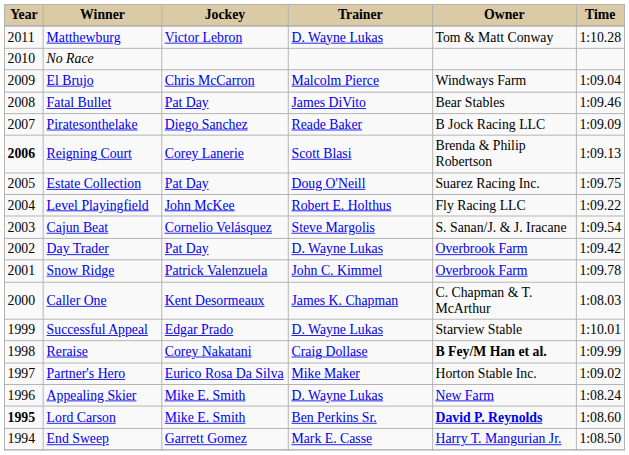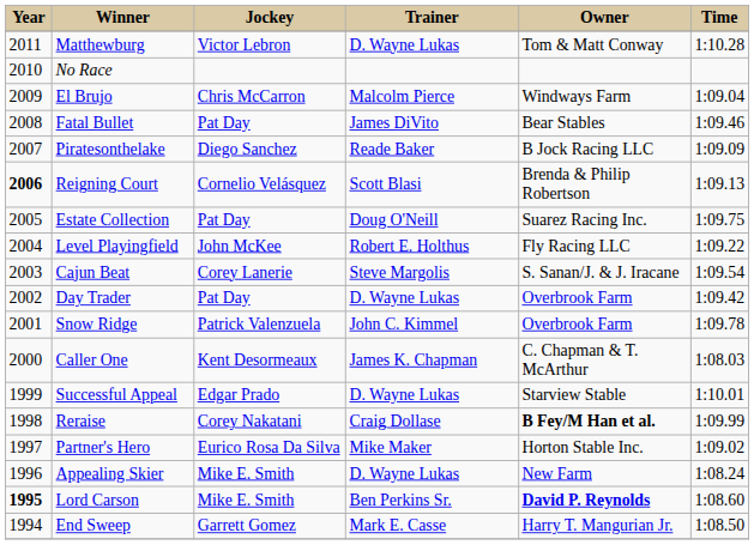 <table class="wikitable sortable">
 <tr>
 <th style="background-color:#DACAA5; width:38px">Year<br></th>
 <th style="background-color:#DACAA5; width:130px">Winner<br></th>
 <th style="background-color:#DACAA5; width:140px">Jockey<br></th>
 <th style="background-color:#DACAA5; width:160px">Trainer<br></th>
 <th style="background-color:#DACAA5; width:160px">Owner<br></th>
 <th style="background-color:#DACAA5">Time</th>
 </tr>
 <tr bgcolor="#eeeeee">
 </tr>
 <tr>
 <td>2011</td>
 <td><a href='#'>Matthewburg</a></td>
 <td><a href='#'>Victor Lebron</a></td>
 <td><a href='#'>D. Wayne Lukas</a></td>
 <td>Tom & Matt Conway</td>
 <td>1:10.28</td>
 </tr>
 <tr>
 <td>2010</td>
 <td><em>No Race</em></td>
 <td></td>
 <td></td>
 <td></td>
 <td></td>
 </tr>
 <tr>
 <td>2009</td>
 <td><a href='#'>El Brujo</a></td>
 <td><a href='#'>Chris McCarron</a></td>
 <td><a href='#'>Malcolm Pierce</a></td>
 <td>Windways Farm</td>
 <td>1:09.04</td>
 </tr>
 <tr>
 <td>2008</td>
 <td><a href='#'>Fatal Bullet</a></td>
 <td><a href='#'>Pat Day</a></td>
 <td><a href='#'>James DiVito</a></td>
 <td>Bear Stables</td>
 <td>1:09.46</td>
 </tr>
 <tr>
 <td>2007</td>
 <td><a href='#'>Piratesonthelake</a></td>
 <td><a href='#'>Diego Sanchez</a></td>
 <td><a href='#'>Reade Baker</a></td>
 <td>B Jock Racing LLC</td>
 <td>1:09.09</td>
 </tr>
 <tr>
 <td><strong>2006</strong></td>
 <td><a href='#'>Reigning Court</a></td>
-<td><a href='#'>Corey Lanerie</a></td>
+<td><a href='#'>Cornelio Velásquez</a></td>
 <td><a href='#'>Scott Blasi</a></td>
 <td>Brenda & Philip Robertson</td>
 <td>1:09.13</td>
 </tr>
 <tr>
 <td>2005</td>
 <td><a href='#'>Estate Collection</a></td>
 <td><a href='#'>Pat Day</a></td>
 <td><a href='#'>Doug O'Neill</a></td>
 <td>Suarez Racing Inc.</td>
 <td>1:09.75</td>
 </tr>
 <tr>
 <td>2004</td>
 <td><a href='#'>Level Playingfield</a></td>
 <td><a href='#'>John McKee</a></td>
 <td><a href='#'>Robert E. Holthus</a></td>
 <td>Fly Racing LLC</td>
 <td>1:09.22</td>
 </tr>
 <tr>
 <td>2003</td>
 <td><a href='#'>Cajun Beat</a></td>
-<td><a href='#'>Cornelio Velásquez</a></td>
+<td><a href='#'>Corey Lanerie</a></td>
 <td><a href='#'>Steve Margolis</a></td>
 <td>S. Sanan/J. & J. Iracane</td>
 <td>1:09.54</td>
 </tr>
 <tr>
 <td>2002</td>
 <td><a href='#'>Day Trader</a></td>
 <td><a href='#'>Pat Day</a></td>
 <td><a href='#'>D. Wayne Lukas</a></td>
 <td><a href='#'>Overbrook Farm</a></td>
 <td>1:09.42</td>
 </tr>
 <tr>
 <td>2001</td>
 <td><a href='#'>Snow Ridge</a></td>
 <td><a href='#'>Patrick Valenzuela</a></td>
 <td><a href='#'>John C. Kimmel</a></td>
 <td><a href='#'>Overbrook Farm</a></td>
 <td>1:09.78</td>
 </tr>
 <tr>
 <td>2000</td>
 <td><a href='#'>Caller One</a></td>
 <td><a href='#'>Kent Desormeaux</a></td>
 <td><a href='#'>James K. Chapman</a></td>
 <td>C. Chapman & T. McArthur</td>
 <td>1:08.03</td>
 </tr>
 <tr>
 <td>1999</td>
 <td><a href='#'>Successful Appeal</a></td>
 <td><a href='#'>Edgar Prado</a></td>
 <td><a href='#'>D. Wayne Lukas</a></td>
 <td>Starview Stable</td>
 <td>1:10.01</td>
 </tr>
 <tr>
 <td>1998</td>
 <td><a href='#'>Reraise</a></td>
 <td><a href='#'>Corey Nakatani</a></td>
 <td><a href='#'>Craig Dollase</a></td>
 <td><strong>B Fey/M Han et al.</strong></td>
 <td>1:09.99</td>
 </tr>
 <tr>
 <td>1997</td>
 <td><a href='#'>Partner's Hero</a></td>
 <td><a href='#'>Eurico Rosa Da Silva</a></td>
 <td><a href='#'>Mike Maker</a></td>
 <td>Horton Stable Inc.</td>
 <td>1:09.02</td>
 </tr>
 <tr>
 <td>1996</td>
 <td><a href='#'>Appealing Skier</a></td>
 <td><a href='#'>Mike E. Smith</a></td>
 <td><a href='#'>D. Wayne Lukas</a></td>
 <td><a href='#'>New Farm</a></td>
 <td>1:08.24</td>
 </tr>
 <tr>
 <td><strong>1995</strong></td>
 <td><a href='#'>Lord Carson</a></td>
 <td><a href='#'>Mike E. Smith</a></td>
 <td><a href='#'>Ben Perkins Sr.</a></td>
 <td><strong><a href='#'>David P. Reynolds</a></strong></td>
 <td>1:08.60</td>
 </tr>
 <tr>
 <td>1994</td>
 <td><a href='#'>End Sweep</a></td>
 <td><a href='#'>Garrett Gomez</a></td>
 <td><a href='#'>Mark E. Casse</a></td>
 <td><a href='#'>Harry T. Mangurian Jr.</a></td>
 <td>1:08.50</td>
 </tr>
 <tr>
 </tr>
 </table>
